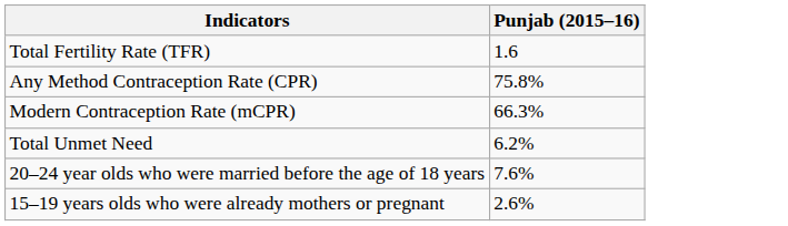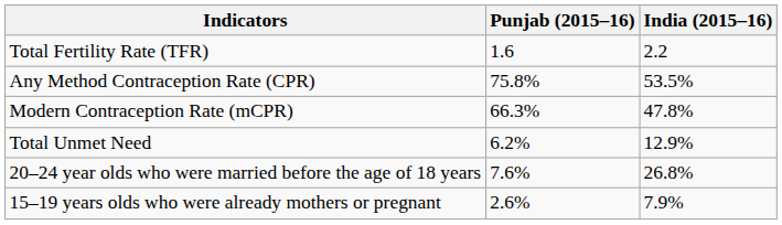 <table class="wikitable sortable">
 <tr>
 <th>Indicators</th>
 <th>Punjab (2015–16)</th>
+<th>India (2015–16)</th>
 </tr>
 <tr>
 <td>Total Fertility Rate (TFR)</td>
 <td>1.6</td>
+<td>2.2</td>
 </tr>
 <tr>
 <td>Any Method Contraception Rate (CPR)</td>
 <td>75.8%</td>
+<td>53.5%</td>
 </tr>
 <tr>
 <td>Modern Contraception Rate (mCPR)</td>
 <td>66.3%</td>
+<td>47.8%</td>
 </tr>
 <tr>
 <td>Total Unmet Need</td>
 <td>6.2%</td>
+<td>12.9%</td>
 </tr>
 <tr>
 <td>20–24 year olds who were married before the age of 18 years</td>
 <td>7.6%</td>
+<td>26.8%</td>
 </tr>
 <tr>
 <td>15–19 years olds who were already mothers or pregnant</td>
 <td>2.6%</td>
+<td>7.9%</td>
 </tr>
 </table>
